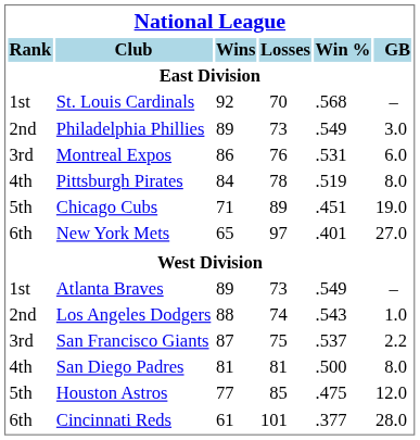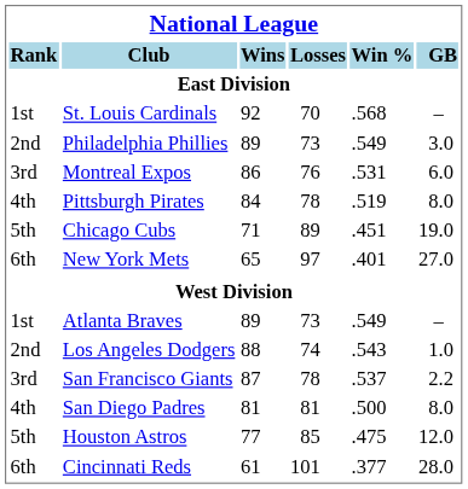 <table cellpadding="1" style="width:auto;font-size: 90%; border: 1px solid gray;">
 <tr align="center" style="font-size: larger;">
 <th colspan=6><a href='#'>National League</a></th>
 </tr>
 <tr style="background:lightblue;">
 <th>Rank</th>
 <th>Club</th>
 <th>Wins</th>
 <th>Losses</th>
 <th>Win %</th>
 <th>  GB</th>
 </tr>
 <tr align="center" style="vertical-align: middle;" style="background:lightblue;">
 <th colspan=6>East Division</th>
 </tr>
 <tr>
 <td>1st</td>
 <td><a href='#'>St. Louis Cardinals</a></td>
 <td>92</td>
 <td>  70</td>
 <td>.568</td>
 <td>   –</td>
 </tr>
 <tr>
 <td>2nd</td>
 <td><a href='#'>Philadelphia Phillies</a></td>
 <td>89</td>
 <td>  73</td>
 <td>.549</td>
 <td>  3.0</td>
 </tr>
 <tr>
 <td>3rd</td>
 <td><a href='#'>Montreal Expos</a></td>
 <td>86</td>
 <td>  76</td>
 <td>.531</td>
 <td>  6.0</td>
 </tr>
 <tr>
 <td>4th</td>
 <td><a href='#'>Pittsburgh Pirates</a></td>
 <td>84</td>
 <td>  78</td>
 <td>.519</td>
 <td>  8.0</td>
 </tr>
 <tr>
 <td>5th</td>
 <td><a href='#'>Chicago Cubs</a></td>
 <td>71</td>
 <td>  89</td>
 <td>.451</td>
 <td>19.0</td>
 </tr>
 <tr>
 <td>6th</td>
 <td><a href='#'>New York Mets</a></td>
 <td>65</td>
 <td>  97</td>
 <td>.401</td>
 <td>27.0</td>
 </tr>
 <tr>
 </tr>
 <tr align="center" style="vertical-align: middle;" style="background:lightblue;">
 <th colspan=6>West Division</th>
 </tr>
 <tr>
 <td>1st</td>
 <td><a href='#'>Atlanta Braves</a></td>
 <td>89</td>
 <td>  73</td>
 <td>.549</td>
 <td>   –</td>
 </tr>
 <tr>
 <td>2nd</td>
 <td><a href='#'>Los Angeles Dodgers</a></td>
 <td>88</td>
 <td>  74</td>
 <td>.543</td>
 <td>  1.0</td>
 </tr>
 <tr>
 <td>3rd</td>
 <td><a href='#'>San Francisco Giants</a></td>
 <td>87</td>
-<td>  75</td>
+<td>  78</td>
 <td>.537</td>
 <td>  2.2</td>
 </tr>
 <tr>
 <td>4th</td>
 <td><a href='#'>San Diego Padres</a></td>
 <td>81</td>
 <td>  81</td>
 <td>.500</td>
 <td>  8.0</td>
 </tr>
 <tr>
 <td>5th</td>
 <td><a href='#'>Houston Astros</a></td>
 <td>77</td>
 <td>  85</td>
 <td>.475</td>
 <td>12.0</td>
 </tr>
 <tr>
 <td>6th</td>
 <td><a href='#'>Cincinnati Reds</a></td>
 <td>61</td>
 <td>101</td>
 <td>.377</td>
 <td>28.0</td>
 </tr>
 </table>
